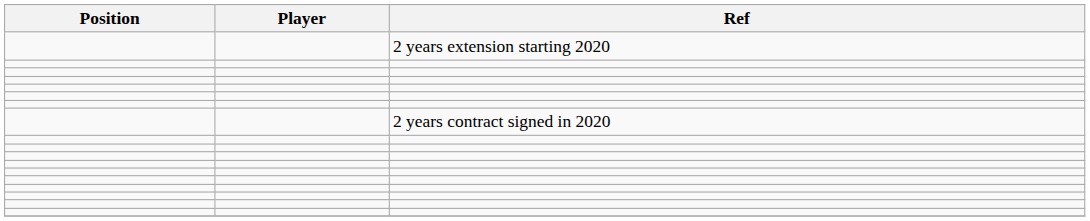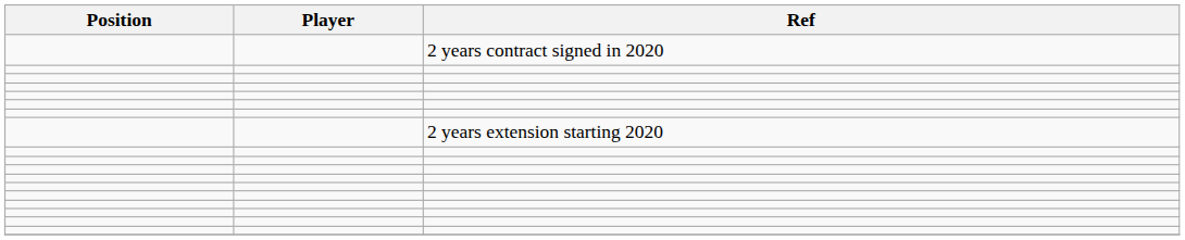 <table class="wikitable sortable" style="width:50%; text-align:center; font-size:100%; text-align:left;">
 <tr>
 <th><strong>Position</strong></th>
 <th><strong>Player</strong></th>
 <th><strong>Ref</strong></th>
 </tr>
 <tr>
 <td></td>
 <td></td>
-<td>2 years extension starting 2020 </td>
+<td>2 years contract signed in 2020 </td>
 </tr>
 <tr>
 <td></td>
 <td></td>
 <td></td>
 </tr>
 <tr>
 <td></td>
 <td></td>
 <td></td>
 </tr>
 <tr>
 <td></td>
 <td></td>
 <td></td>
 </tr>
 <tr>
 <td></td>
 <td></td>
 <td></td>
 </tr>
 <tr>
 <td></td>
 <td></td>
 <td></td>
 </tr>
 <tr>
 <td></td>
 <td></td>
 <td></td>
 </tr>
 <tr>
 <td></td>
 <td></td>
-<td>2 years contract signed in 2020 </td>
+<td>2 years extension starting 2020 </td>
 </tr>
 <tr>
 <td></td>
 <td></td>
 <td></td>
 </tr>
 <tr>
 <td></td>
 <td></td>
 <td></td>
 </tr>
 <tr>
 <td></td>
 <td></td>
 <td></td>
 </tr>
 <tr>
 <td></td>
 <td></td>
 <td></td>
 </tr>
 <tr>
 <td></td>
 <td></td>
 <td></td>
 </tr>
 <tr>
 <td></td>
 <td></td>
 <td></td>
 </tr>
 <tr>
 <td></td>
 <td></td>
 <td></td>
 </tr>
 <tr>
 <td></td>
 <td></td>
 <td></td>
 </tr>
 <tr>
 <td></td>
 <td></td>
 <td></td>
 </tr>
 <tr>
 <td></td>
 <td></td>
 <td></td>
 </tr>
 <tr>
 </tr>
 </table>
